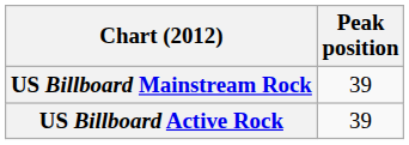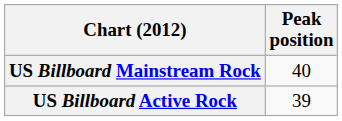 <table class="wikitable sortable plainrowheaders" style="text-align:center">
 <tr>
 <th scope="col">Chart (2012)</th>
 <th scope="col">Peak<br>position</th>
 </tr>
 <tr>
 <th scope="row">US <em>Billboard</em> <a href='#'>Mainstream Rock</a></th>
-<td>39</td>
+<td>40</td>
 </tr>
 <tr>
 <th scope="row">US <em>Billboard</em> <a href='#'>Active Rock</a></th>
 <td>39</td>
 </tr>
 </table>
